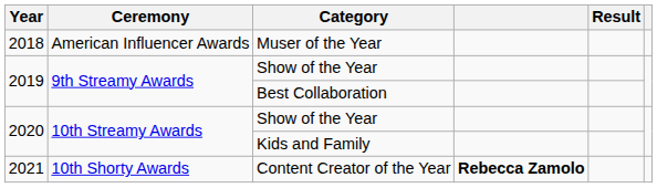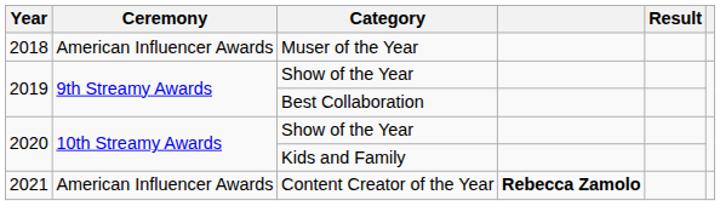 <table class="wikitable sortable">
 <tr>
 <th>Year</th>
 <th>Ceremony</th>
 <th>Category</th>
 <th></th>
 <th>Result</th>
 <th class="unsortable"></th>
 </tr>
 <tr>
 <td>2018</td>
 <td>American Influencer Awards</td>
 <td>Muser of the Year</td>
 <td></td>
 <td></td>
 <td></td>
 </tr>
 <tr>
 <td rowspan="2">2019</td>
 <td rowspan="2"><a href='#'>9th Streamy Awards</a></td>
 <td>Show of the Year</td>
 <td></td>
 <td></td>
 <td rowspan="2"></td>
 </tr>
 <tr>
 <td>Best Collaboration</td>
 <td></td>
 <td></td>
 </tr>
 <tr>
 <td rowspan="2">2020</td>
 <td rowspan="2"><a href='#'>10th Streamy Awards</a></td>
 <td>Show of the Year</td>
 <td></td>
 <td></td>
 <td rowspan="2"></td>
 </tr>
 <tr>
 <td>Kids and Family</td>
 <td></td>
 <td></td>
 </tr>
 <tr>
 <td>2021</td>
-<td><a href='#'>10th Shorty Awards</a></td>
+<td>American Influencer Awards</td>
 <td>Content Creator of the Year</td>
 <td><strong>Rebecca Zamolo</strong></td>
 <td></td>
 <td></td>
 </tr>
 </table>
